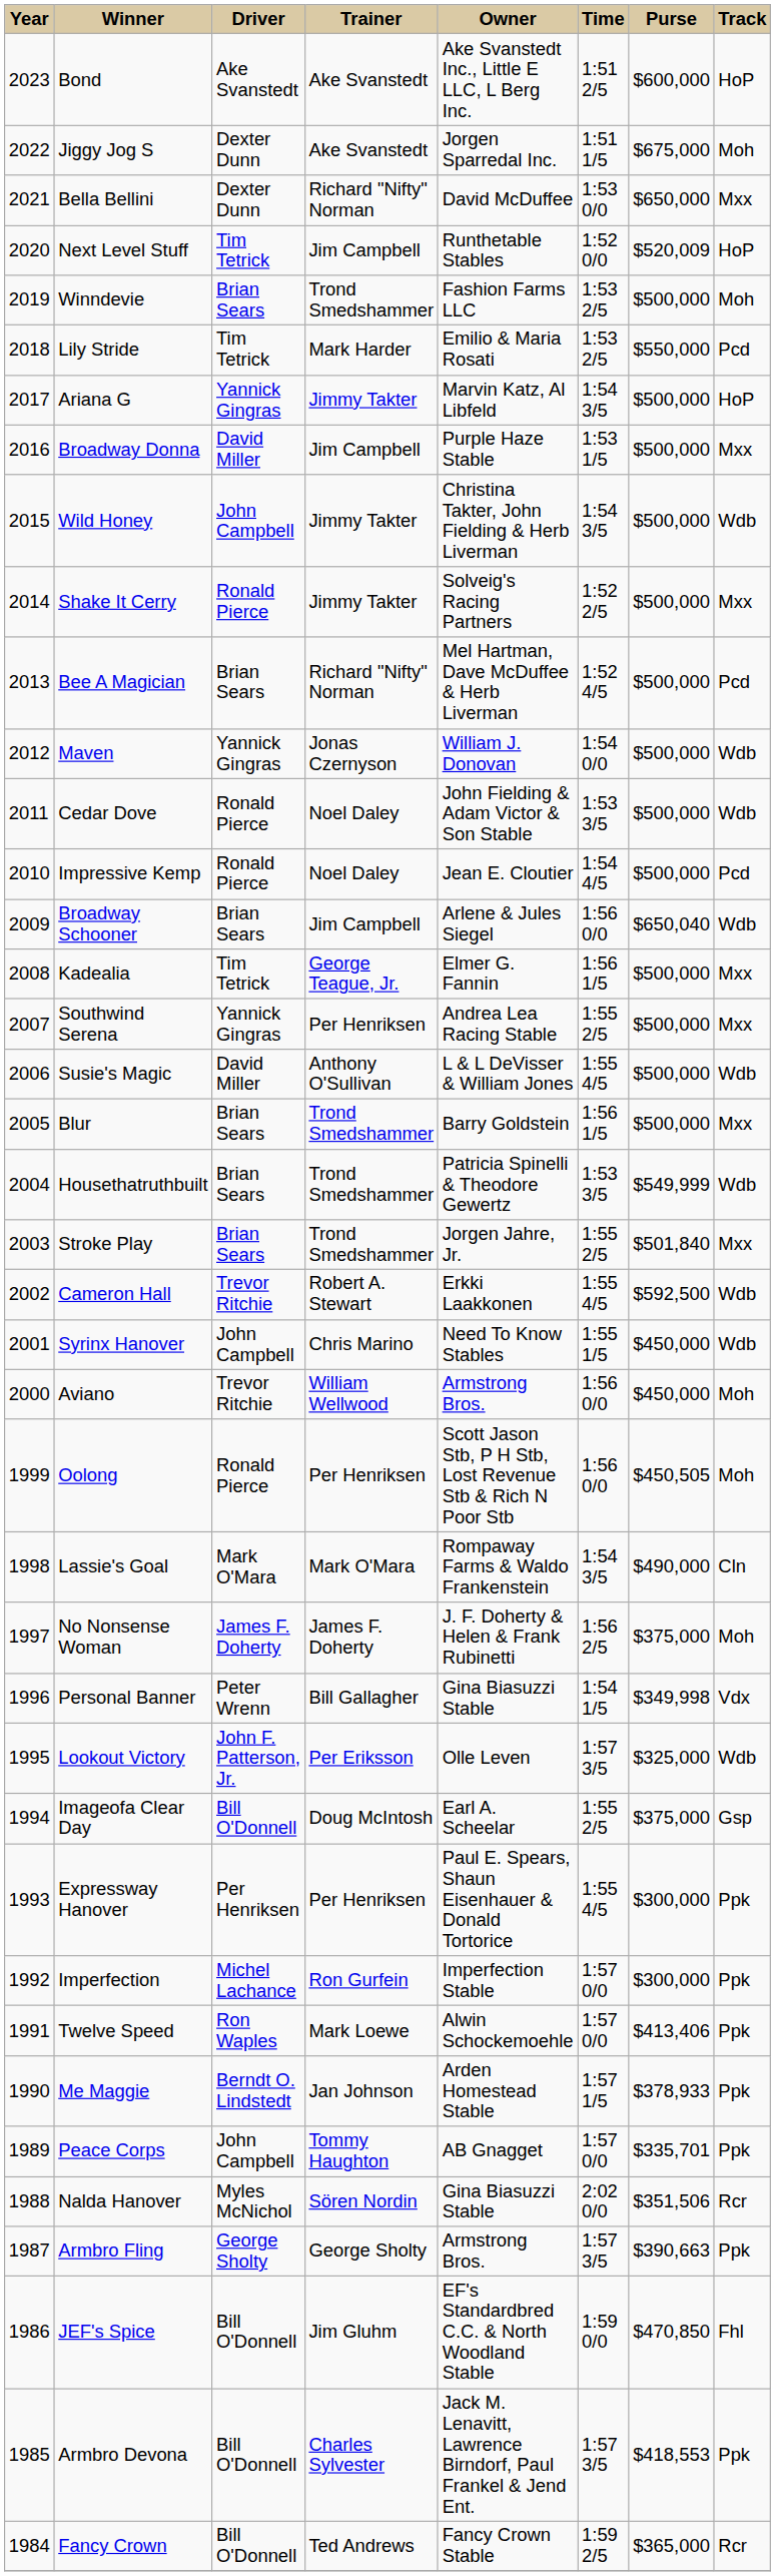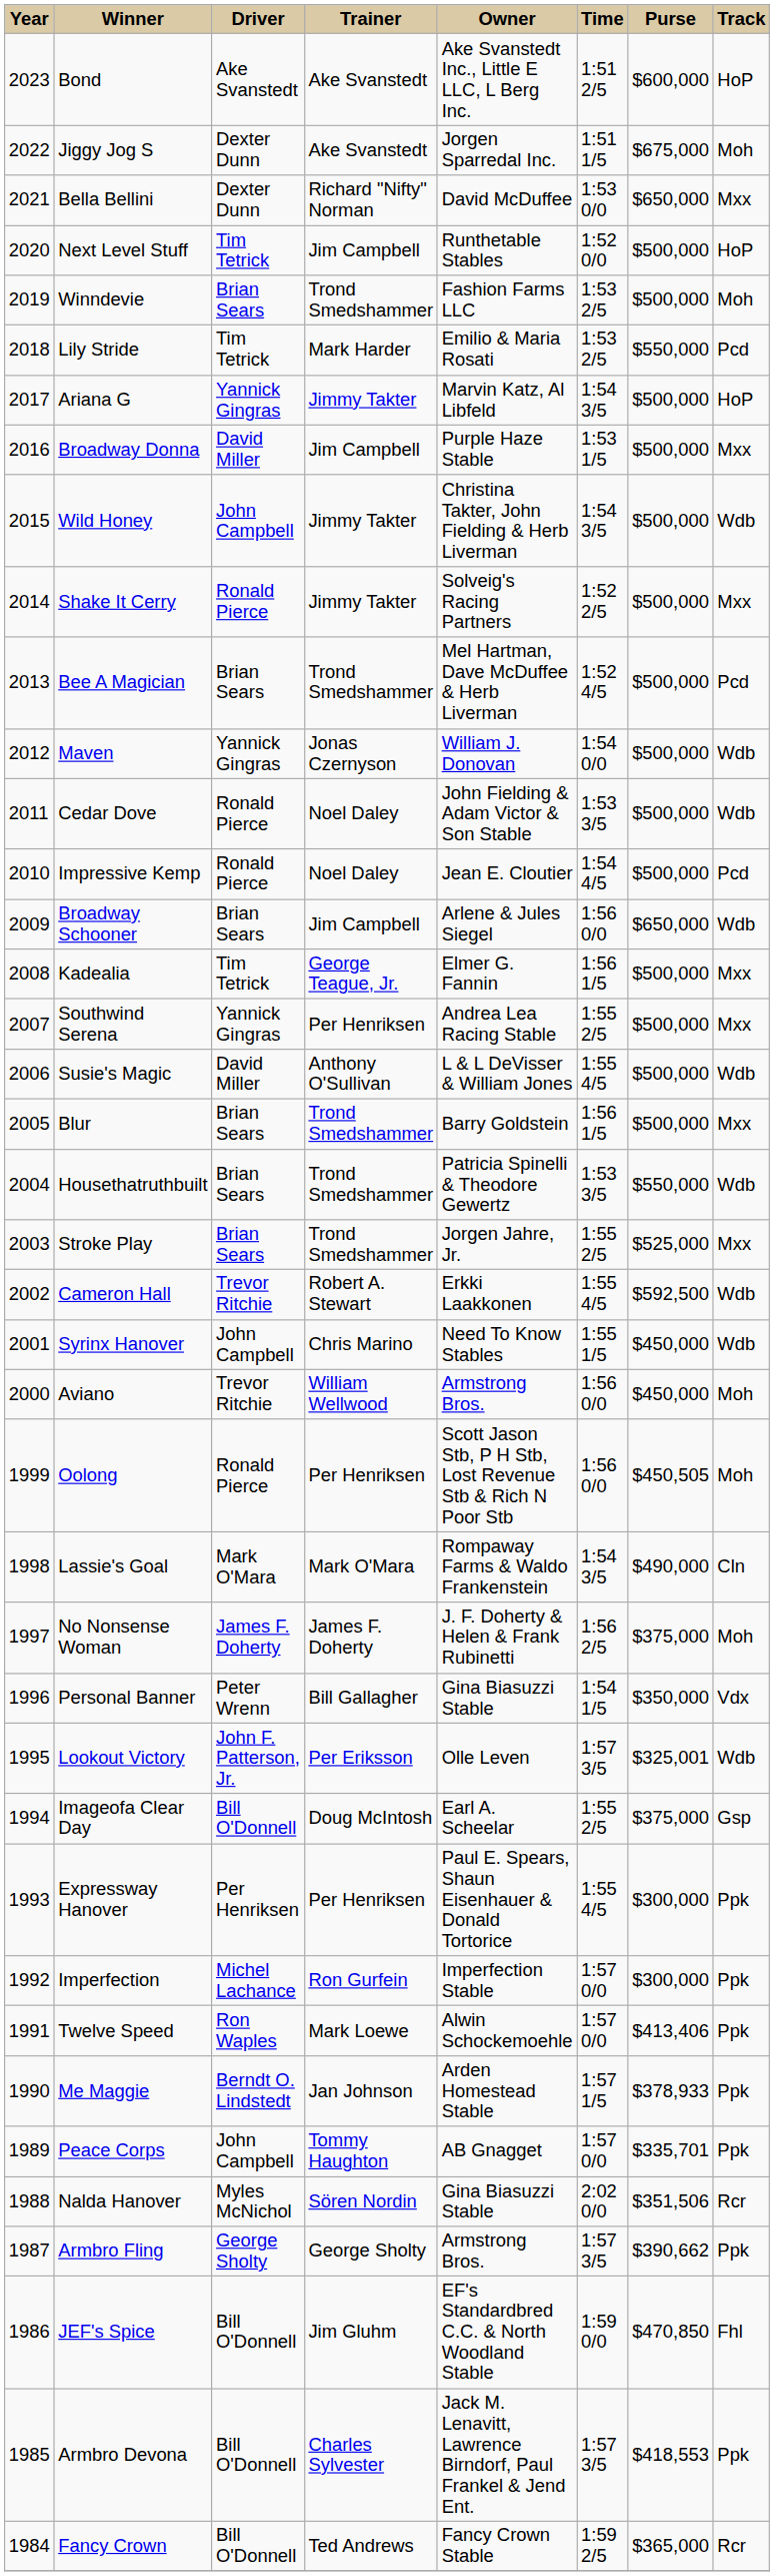 <table class="wikitable sortable">
 <tr>
 <th style="background-color:#DACAA5; width:30px">Year<br></th>
 <th style="background-color:#DACAA5; width:130px">Winner<br></th>
 <th style="background-color:#DACAA5; width:140px">Driver<br></th>
 <th style="background-color:#DACAA5; width:140px">Trainer<br></th>
 <th style="background-color:#DACAA5; width:420px">Owner<br></th>
 <th style="background-color:#DACAA5; width:40px">Time <br></th>
 <th style="background-color:#DACAA5; width:40px">Purse<br></th>
 <th style="background-color:#DACAA5; width:40px">Track<br></th>
 </tr>
 <tr>
 <td>2023</td>
 <td>Bond</td>
 <td>Ake Svanstedt</td>
 <td>Ake Svanstedt</td>
 <td>Ake Svanstedt Inc., Little E LLC, L Berg Inc.</td>
 <td>1:51 2/5</td>
 <td>$600,000</td>
 <td>HoP</td>
 </tr>
 <tr>
 <td>2022</td>
 <td>Jiggy Jog S</td>
 <td>Dexter Dunn</td>
 <td>Ake Svanstedt</td>
 <td>Jorgen Sparredal Inc.</td>
 <td>1:51 1/5</td>
 <td>$675,000</td>
 <td>Moh</td>
 </tr>
 <tr>
 <td>2021</td>
 <td>Bella Bellini</td>
 <td>Dexter Dunn</td>
 <td>Richard "Nifty" Norman</td>
 <td>David McDuffee</td>
 <td>1:53 0/0</td>
 <td>$650,000</td>
 <td>Mxx</td>
 </tr>
 <tr>
 <td>2020</td>
 <td>Next Level Stuff</td>
 <td><a href='#'>Tim Tetrick</a></td>
 <td>Jim Campbell</td>
 <td>Runthetable Stables</td>
 <td>1:52 0/0</td>
-<td>$520,009</td>
+<td>$500,000</td>
 <td>HoP</td>
 </tr>
 <tr>
 <td>2019</td>
 <td>Winndevie</td>
 <td><a href='#'>Brian Sears</a></td>
 <td>Trond Smedshammer</td>
 <td>Fashion Farms LLC</td>
 <td>1:53 2/5</td>
 <td>$500,000</td>
 <td>Moh</td>
 </tr>
 <tr>
 <td>2018</td>
 <td>Lily Stride</td>
 <td>Tim Tetrick</td>
 <td>Mark Harder</td>
 <td>Emilio & Maria Rosati</td>
 <td>1:53 2/5</td>
 <td>$550,000</td>
 <td>Pcd</td>
 </tr>
 <tr>
 <td>2017</td>
 <td>Ariana G</td>
 <td><a href='#'>Yannick Gingras</a></td>
 <td><a href='#'>Jimmy Takter</a></td>
 <td>Marvin Katz, Al Libfeld</td>
 <td>1:54 3/5</td>
 <td>$500,000</td>
 <td>HoP</td>
 </tr>
 <tr>
 <td>2016</td>
 <td><a href='#'>Broadway Donna</a></td>
 <td><a href='#'>David Miller</a></td>
 <td>Jim Campbell</td>
 <td>Purple Haze Stable</td>
 <td>1:53 1/5</td>
 <td>$500,000</td>
 <td>Mxx</td>
 </tr>
 <tr>
 <td>2015</td>
 <td><a href='#'>Wild Honey</a></td>
 <td><a href='#'>John Campbell</a></td>
 <td>Jimmy Takter</td>
 <td>Christina Takter, John Fielding & Herb Liverman</td>
 <td>1:54 3/5</td>
 <td>$500,000</td>
 <td>Wdb</td>
 </tr>
 <tr>
 <td>2014</td>
 <td><a href='#'>Shake It Cerry</a></td>
 <td><a href='#'>Ronald Pierce</a></td>
 <td>Jimmy Takter</td>
 <td>Solveig's Racing Partners</td>
 <td>1:52 2/5</td>
 <td>$500,000</td>
 <td>Mxx</td>
 </tr>
 <tr>
 <td>2013</td>
 <td><a href='#'>Bee A Magician</a></td>
 <td>Brian Sears</td>
-<td>Richard "Nifty" Norman</td>
+<td>Trond Smedshammer</td>
 <td>Mel Hartman, Dave McDuffee & Herb Liverman</td>
 <td>1:52 4/5</td>
 <td>$500,000</td>
 <td>Pcd</td>
 </tr>
 <tr>
 <td>2012</td>
 <td><a href='#'>Maven</a></td>
 <td>Yannick Gingras</td>
 <td>Jonas Czernyson</td>
 <td><a href='#'>William J. Donovan</a></td>
 <td>1:54 0/0</td>
 <td>$500,000</td>
 <td>Wdb</td>
 </tr>
 <tr>
 <td>2011</td>
 <td>Cedar Dove</td>
 <td>Ronald Pierce</td>
 <td>Noel Daley</td>
 <td>John Fielding & Adam Victor & Son Stable</td>
 <td>1:53 3/5</td>
 <td>$500,000</td>
 <td>Wdb</td>
 </tr>
 <tr>
 <td>2010</td>
 <td>Impressive Kemp</td>
 <td>Ronald Pierce</td>
 <td>Noel Daley</td>
 <td>Jean E. Cloutier</td>
 <td>1:54 4/5</td>
 <td>$500,000</td>
 <td>Pcd</td>
 </tr>
 <tr>
 <td>2009</td>
 <td><a href='#'>Broadway Schooner</a></td>
 <td>Brian Sears</td>
 <td>Jim Campbell</td>
 <td>Arlene & Jules Siegel</td>
 <td>1:56 0/0</td>
-<td>$650,040</td>
+<td>$650,000</td>
 <td>Wdb</td>
 </tr>
 <tr>
 <td>2008</td>
 <td>Kadealia</td>
 <td>Tim Tetrick</td>
 <td><a href='#'>George Teague, Jr.</a></td>
 <td>Elmer G. Fannin</td>
 <td>1:56 1/5</td>
 <td>$500,000</td>
 <td>Mxx</td>
 </tr>
 <tr>
 <td>2007</td>
 <td>Southwind Serena</td>
 <td>Yannick Gingras</td>
 <td>Per Henriksen</td>
 <td>Andrea Lea Racing Stable</td>
 <td>1:55 2/5</td>
 <td>$500,000</td>
 <td>Mxx</td>
 </tr>
 <tr>
 <td>2006</td>
 <td>Susie's Magic</td>
 <td>David Miller</td>
 <td>Anthony O'Sullivan</td>
 <td>L & L DeVisser & William Jones</td>
 <td>1:55 4/5</td>
 <td>$500,000</td>
 <td>Wdb</td>
 </tr>
 <tr>
 <td>2005</td>
 <td>Blur</td>
 <td>Brian Sears</td>
 <td><a href='#'>Trond Smedshammer</a></td>
 <td>Barry Goldstein</td>
 <td>1:56 1/5</td>
 <td>$500,000</td>
 <td>Mxx</td>
 </tr>
 <tr>
 <td>2004</td>
 <td>Housethatruthbuilt</td>
 <td>Brian Sears</td>
 <td>Trond Smedshammer</td>
 <td>Patricia Spinelli & Theodore Gewertz</td>
 <td>1:53 3/5</td>
-<td>$549,999</td>
+<td>$550,000</td>
 <td>Wdb</td>
 </tr>
 <tr>
 <td>2003</td>
 <td>Stroke Play</td>
 <td><a href='#'>Brian Sears</a></td>
 <td>Trond Smedshammer</td>
 <td>Jorgen Jahre, Jr.</td>
 <td>1:55 2/5</td>
-<td>$501,840</td>
+<td>$525,000</td>
 <td>Mxx</td>
 </tr>
 <tr>
 <td>2002</td>
 <td><a href='#'>Cameron Hall</a></td>
 <td><a href='#'>Trevor Ritchie</a></td>
 <td>Robert A. Stewart</td>
 <td>Erkki Laakkonen</td>
 <td>1:55 4/5</td>
 <td>$592,500</td>
 <td>Wdb</td>
 </tr>
 <tr>
 <td>2001</td>
 <td><a href='#'>Syrinx Hanover</a></td>
 <td>John Campbell</td>
 <td>Chris Marino</td>
 <td>Need To Know Stables</td>
 <td>1:55 1/5</td>
 <td>$450,000</td>
 <td>Wdb</td>
 </tr>
 <tr>
 <td>2000</td>
 <td>Aviano</td>
 <td>Trevor Ritchie</td>
 <td><a href='#'>William Wellwood</a></td>
 <td><a href='#'>Armstrong Bros.</a></td>
 <td>1:56 0/0</td>
 <td>$450,000</td>
 <td>Moh</td>
 </tr>
 <tr>
 <td>1999</td>
 <td><a href='#'>Oolong</a></td>
 <td>Ronald Pierce</td>
 <td>Per Henriksen</td>
 <td>Scott Jason Stb, P H Stb, Lost Revenue Stb & Rich N Poor Stb</td>
 <td>1:56 0/0</td>
 <td>$450,505</td>
 <td>Moh</td>
 </tr>
 <tr>
 <td>1998</td>
 <td>Lassie's Goal</td>
 <td>Mark O'Mara</td>
 <td>Mark O'Mara</td>
 <td>Rompaway Farms & Waldo Frankenstein</td>
 <td>1:54 3/5</td>
 <td>$490,000</td>
 <td>Cln</td>
 </tr>
 <tr>
 <td>1997</td>
 <td>No Nonsense Woman</td>
 <td><a href='#'>James F. Doherty</a></td>
 <td>James F. Doherty</td>
 <td>J. F. Doherty & Helen & Frank Rubinetti</td>
 <td>1:56 2/5</td>
 <td>$375,000</td>
 <td>Moh</td>
 </tr>
 <tr>
 <td>1996</td>
 <td>Personal Banner</td>
 <td>Peter Wrenn</td>
 <td>Bill Gallagher</td>
 <td>Gina Biasuzzi Stable</td>
 <td>1:54 1/5</td>
-<td>$349,998</td>
+<td>$350,000</td>
 <td>Vdx</td>
 </tr>
 <tr>
 <td>1995</td>
 <td><a href='#'>Lookout Victory</a></td>
 <td><a href='#'>John F. Patterson, Jr.</a></td>
 <td><a href='#'>Per Eriksson</a></td>
 <td>Olle Leven</td>
 <td>1:57 3/5</td>
-<td>$325,000</td>
+<td>$325,001</td>
 <td>Wdb</td>
 </tr>
 <tr>
 <td>1994</td>
 <td>Imageofa Clear Day</td>
 <td><a href='#'>Bill O'Donnell</a></td>
 <td>Doug McIntosh</td>
 <td>Earl A. Scheelar</td>
 <td>1:55 2/5</td>
 <td>$375,000</td>
 <td>Gsp</td>
 </tr>
 <tr>
 <td>1993</td>
 <td>Expressway Hanover</td>
 <td>Per Henriksen</td>
 <td>Per Henriksen</td>
 <td>Paul E. Spears, Shaun Eisenhauer & Donald Tortorice</td>
 <td>1:55 4/5</td>
 <td>$300,000</td>
 <td>Ppk</td>
 </tr>
 <tr>
 <td>1992</td>
 <td>Imperfection</td>
 <td><a href='#'>Michel Lachance</a></td>
 <td><a href='#'>Ron Gurfein</a></td>
 <td>Imperfection Stable</td>
 <td>1:57 0/0</td>
 <td>$300,000</td>
 <td>Ppk</td>
 </tr>
 <tr>
 <td>1991</td>
 <td>Twelve Speed</td>
 <td><a href='#'>Ron Waples</a></td>
 <td>Mark Loewe</td>
 <td>Alwin Schockemoehle</td>
 <td>1:57 0/0</td>
 <td>$413,406</td>
 <td>Ppk</td>
 </tr>
 <tr>
 <td>1990</td>
 <td><a href='#'>Me Maggie</a></td>
 <td><a href='#'>Berndt O. Lindstedt</a></td>
 <td>Jan Johnson</td>
 <td>Arden Homestead Stable</td>
 <td>1:57 1/5</td>
 <td>$378,933</td>
 <td>Ppk</td>
 </tr>
 <tr>
 <td>1989</td>
 <td><a href='#'>Peace Corps</a></td>
 <td>John Campbell</td>
 <td><a href='#'>Tommy Haughton</a></td>
 <td>AB Gnagget</td>
 <td>1:57 0/0</td>
 <td>$335,701</td>
 <td>Ppk</td>
 </tr>
 <tr>
 <td>1988</td>
 <td>Nalda Hanover</td>
 <td>Myles McNichol</td>
 <td><a href='#'>Sören Nordin</a></td>
 <td>Gina Biasuzzi Stable</td>
 <td>2:02 0/0</td>
 <td>$351,506</td>
 <td>Rcr</td>
 </tr>
 <tr>
 <td>1987</td>
 <td><a href='#'>Armbro Fling</a></td>
 <td><a href='#'>George Sholty</a></td>
 <td>George Sholty</td>
 <td>Armstrong Bros.</td>
 <td>1:57 3/5</td>
-<td>$390,663</td>
+<td>$390,662</td>
 <td>Ppk</td>
 </tr>
 <tr>
 <td>1986</td>
 <td><a href='#'>JEF's Spice</a></td>
 <td>Bill O'Donnell</td>
 <td>Jim Gluhm</td>
 <td>EF's Standardbred C.C. & North Woodland Stable</td>
 <td>1:59 0/0</td>
 <td>$470,850</td>
 <td>Fhl</td>
 </tr>
 <tr>
 <td>1985</td>
 <td>Armbro Devona</td>
 <td>Bill O'Donnell</td>
 <td><a href='#'>Charles Sylvester</a></td>
 <td>Jack M. Lenavitt, Lawrence Birndorf, Paul Frankel & Jend Ent.</td>
 <td>1:57 3/5</td>
 <td>$418,553</td>
 <td>Ppk</td>
 </tr>
 <tr>
 <td>1984</td>
 <td><a href='#'>Fancy Crown</a></td>
 <td>Bill O'Donnell</td>
 <td>Ted Andrews</td>
 <td>Fancy Crown Stable</td>
 <td>1:59 2/5</td>
 <td>$365,000</td>
 <td>Rcr</td>
 </tr>
 <tr>
 </tr>
 </table>
